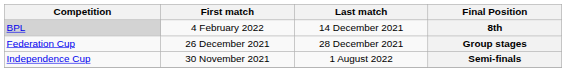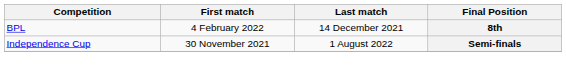 <table class="wikitable" style="text-align:center; width:900px">
 <tr>
 <th style="text-align:center; width:200px;">Competition</th>
 <th style="text-align:center; width:170px;">First match</th>
 <th style="text-align:center; width:170px;">Last match</th>
 <th style="text-align:center; width:170px;">Final Position</th>
 </tr>
 <tr>
-<td style="background: lightgrey; text-align:left;"><a href='#'>BPL</a></td>
+<td style="text-align:left;"><a href='#'>BPL</a></td>
 <td>4 February 2022</td>
 <td>14 December 2021</td>
 <th>8th</th>
-</tr>
-<tr>
-<td style="text-align:left;"><a href='#'>Federation Cup</a></td>
-<td>26 December 2021</td>
-<td>28 December 2021</td>
-<th>Group stages</th>
 </tr>
 <tr>
 <td style="text-align:left;"><a href='#'>Independence Cup</a></td>
 <td>30 November 2021</td>
 <td>1 August 2022</td>
 <th>Semi-finals</th>
 </tr>
 <tr>
 </tr>
 </table>
